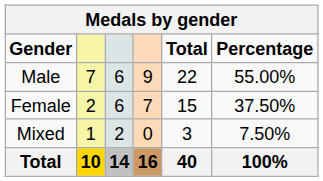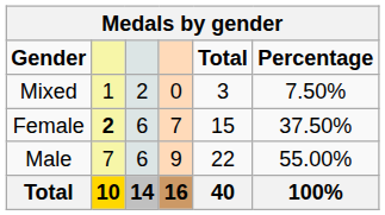 <table class="wikitable" style="font-size:90%; float:right">
 <tr style="background:#efefef;">
 <th colspan=6>Medals by gender<br></th>
 </tr>
 <tr align=center>
 <td><strong>Gender</strong></td>
 <td style="background:#f7f6a8;"></td>
 <td style="background:#dce5e5;"></td>
 <td style="background:#ffdab9;"></td>
 <td><strong>Total</strong></td>
 <td><strong>Percentage</strong></td>
 </tr>
 <tr align=center>
+<td>Mixed</td>
+<td style="background:#F7F6A8;">1</td>
+<td style="background:#DCE5E5;">2</td>
+<td style="background:#FFDAB9;">0</td>
+<td>3</td>
+<td>7.50%</td>
+</tr>
+<tr align=center>
+<td>Female</td>
+<td style="background:#F7F6A8;"><strong>2</strong></td>
+<td style="background:#DCE5E5;">6</td>
+<td style="background:#FFDAB9;">7</td>
+<td>15</td>
+<td>37.50%</td>
+</tr>
+<tr align=center>
 <td>Male</td>
 <td style="background:#F7F6A8;">7</td>
 <td style="background:#DCE5E5;">6</td>
 <td style="background:#FFDAB9;">9</td>
 <td>22</td>
 <td>55.00%</td>
-</tr>
-<tr align=center>
-<td>Female</td>
-<td style="background:#F7F6A8;">2</td>
-<td style="background:#DCE5E5;">6</td>
-<td style="background:#FFDAB9;">7</td>
-<td>15</td>
-<td>37.50%</td>
-</tr>
-<tr align=center>
-<td>Mixed</td>
-<td style="background:#F7F6A8;">1</td>
-<td style="background:#DCE5E5;">2</td>
-<td style="background:#FFDAB9;">0</td>
-<td>3</td>
-<td>7.50%</td>
 </tr>
 <tr align=center>
 <th>Total</th>
 <th style="background:gold;">10</th>
 <th style="background:silver;">14</th>
 <th style="background:#c96;">16</th>
 <th>40</th>
 <th>100%</th>
 </tr>
 </table>
